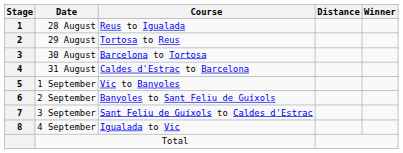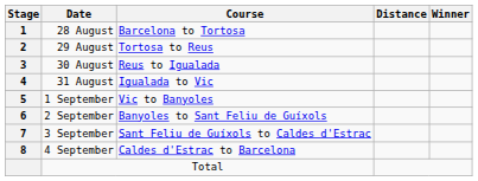 <table class="wikitable">
 <tr>
 <th scope="col">Stage</th>
 <th scope="col">Date</th>
 <th scope="col">Course</th>
 <th scope="col">Distance</th>
 <th scope="col">Winner</th>
 </tr>
 <tr>
 <th scope="row">1</th>
 <td style="text-align:right">28 August</td>
-<td><a href='#'>Reus</a> to <a href='#'>Igualada</a></td>
+<td><a href='#'>Barcelona</a> to <a href='#'>Tortosa</a></td>
 <td style="text-align:center;"></td>
 <td></td>
 </tr>
 <tr>
 <th scope="row">2</th>
 <td style="text-align:right">29 August</td>
 <td><a href='#'>Tortosa</a> to <a href='#'>Reus</a></td>
 <td style="text-align:center;"></td>
 <td></td>
 </tr>
 <tr>
 <th scope="row">3</th>
 <td style="text-align:right">30 August</td>
-<td><a href='#'>Barcelona</a> to <a href='#'>Tortosa</a></td>
+<td><a href='#'>Reus</a> to <a href='#'>Igualada</a></td>
 <td style="text-align:center;"></td>
 <td></td>
 </tr>
 <tr>
 <th scope="row">4</th>
 <td style="text-align:right">31 August</td>
-<td><a href='#'>Caldes d'Estrac</a> to <a href='#'>Barcelona</a></td>
+<td><a href='#'>Igualada</a> to <a href='#'>Vic</a></td>
 <td style="text-align:center;"></td>
 <td></td>
 </tr>
 <tr>
 <th scope="row">5</th>
 <td style="text-align:right">1 September</td>
 <td><a href='#'>Vic</a> to <a href='#'>Banyoles</a></td>
 <td style="text-align:center;"></td>
 <td></td>
 </tr>
 <tr>
 <th scope="row">6</th>
 <td style="text-align:right">2 September</td>
 <td><a href='#'>Banyoles</a> to <a href='#'>Sant Feliu de Guíxols</a></td>
 <td style="text-align:center;"></td>
 <td></td>
 </tr>
 <tr>
 <th scope="row">7</th>
 <td style="text-align:right">3 September</td>
 <td><a href='#'>Sant Feliu de Guíxols</a> to <a href='#'>Caldes d'Estrac</a></td>
 <td style="text-align:center;"></td>
 <td></td>
 </tr>
 <tr>
 <th scope="row">8</th>
 <td style="text-align:right">4 September</td>
-<td><a href='#'>Igualada</a> to <a href='#'>Vic</a></td>
+<td><a href='#'>Caldes d'Estrac</a> to <a href='#'>Barcelona</a></td>
 <td style="text-align:center;"></td>
 <td></td>
 </tr>
 <tr>
 <th scope="row"></th>
 <td colspan="2" style="text-align:center">Total</td>
 <td colspan="5" style="text-align:center"></td>
 </tr>
 </table>
